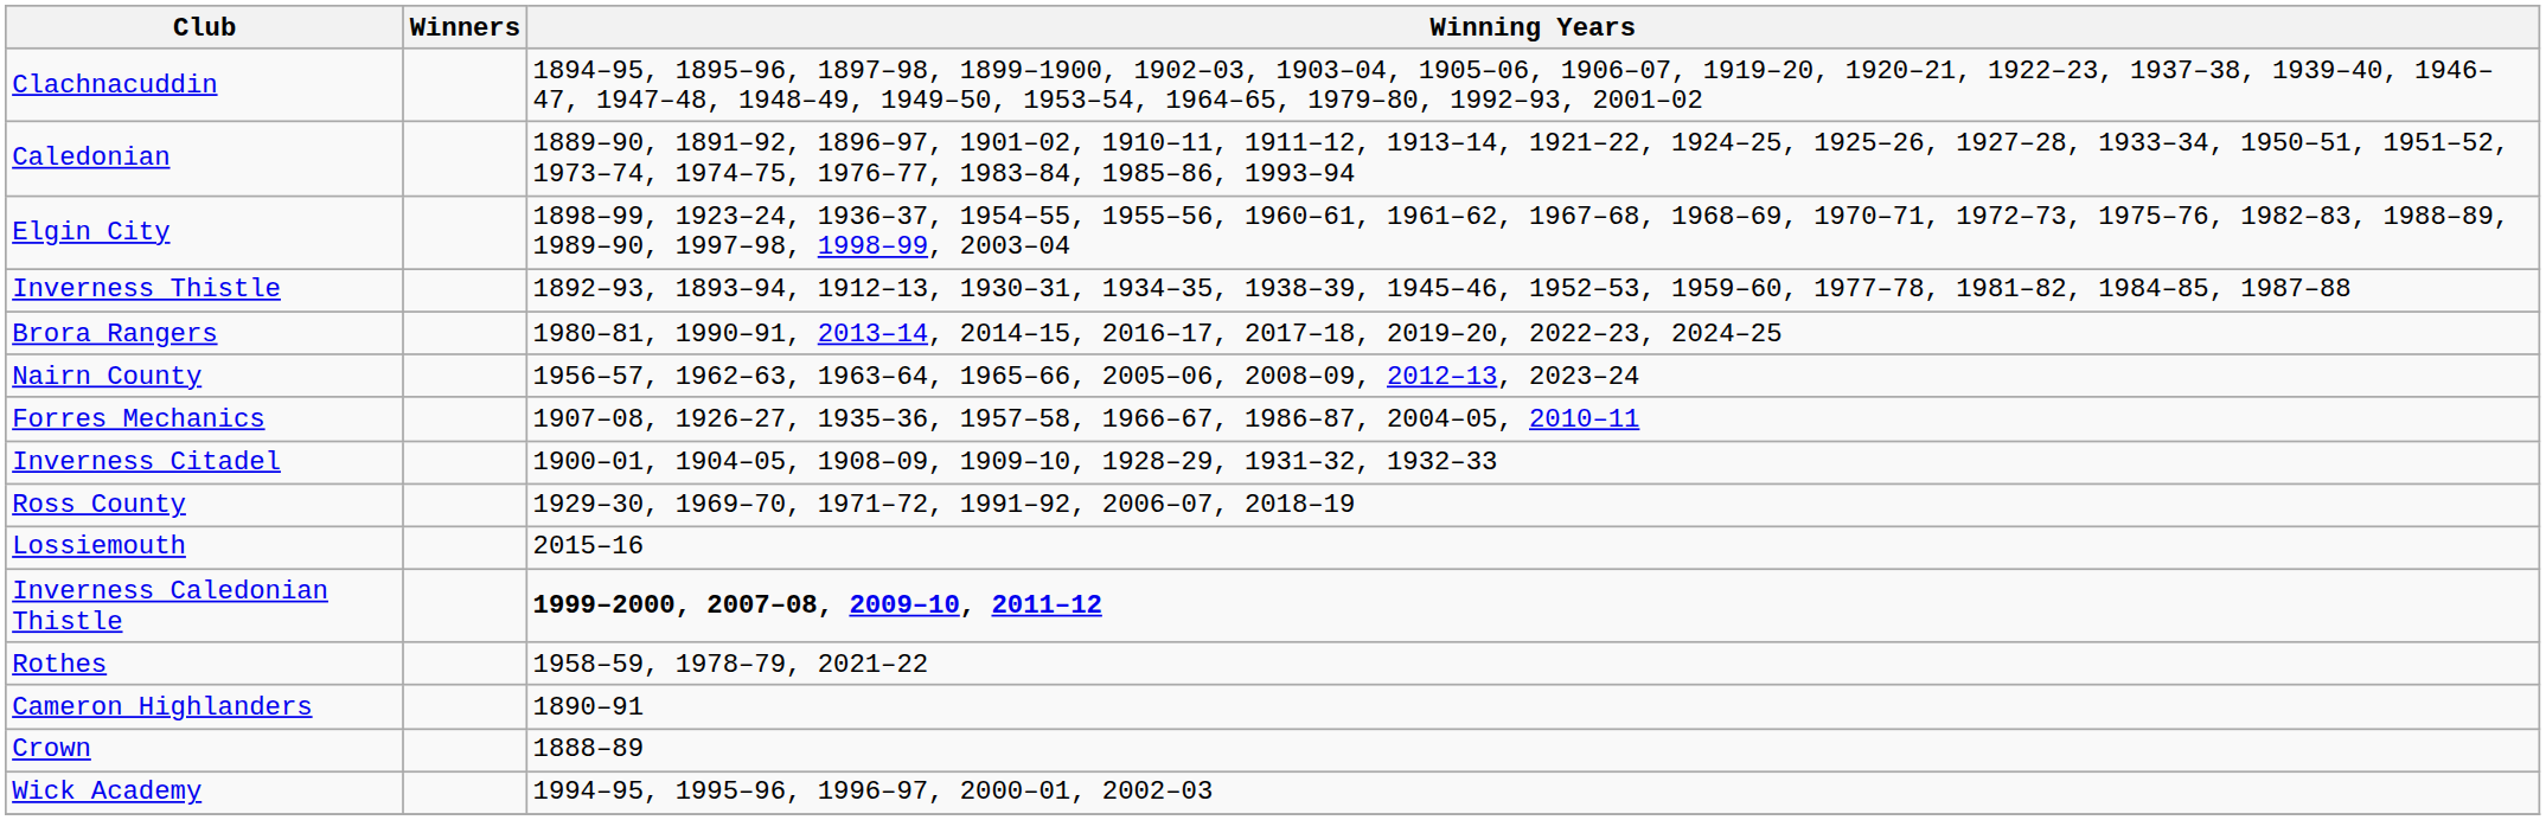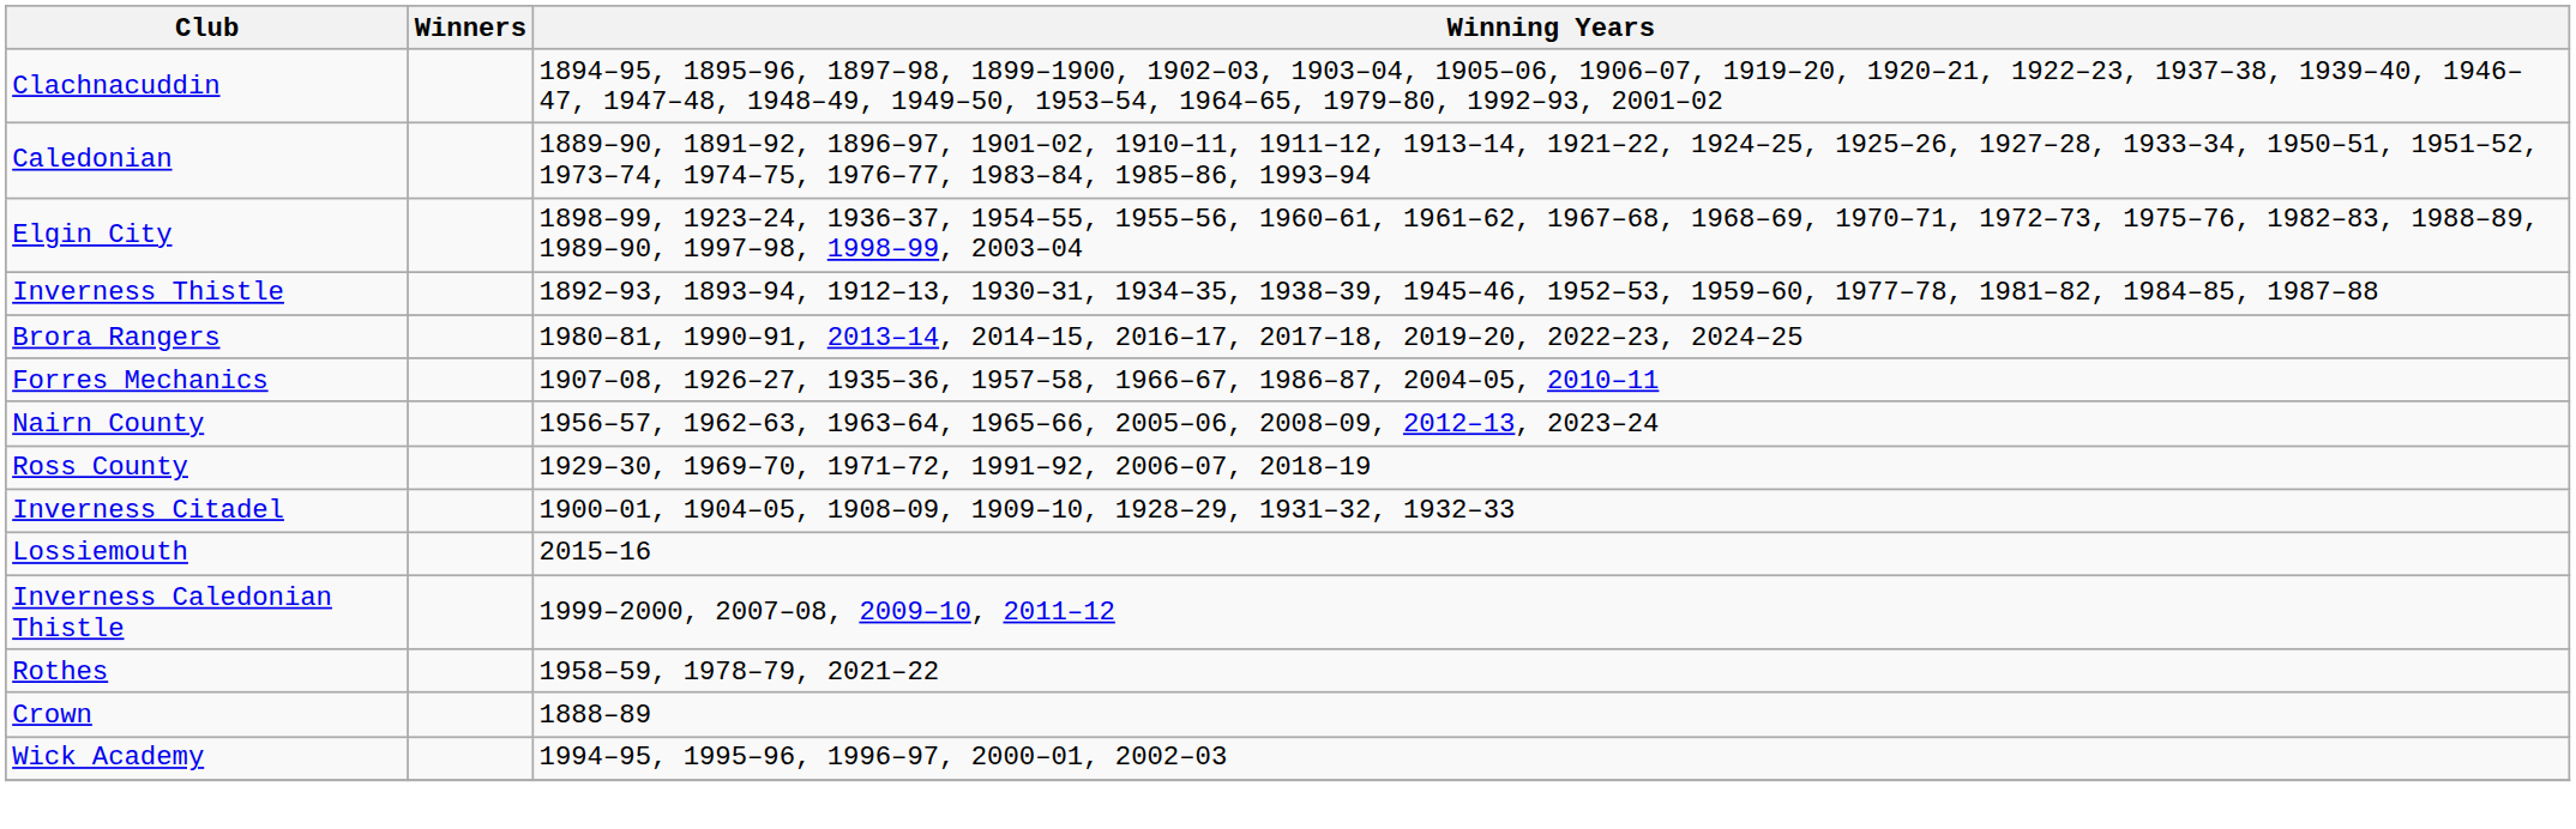 <table class="wikitable">
 <tr>
 <th width=190>Club</th>
 <th>Winners</th>
 <th>Winning Years</th>
 </tr>
 <tr>
 <td><a href='#'>Clachnacuddin</a></td>
 <td></td>
 <td>1894–95, 1895–96, 1897–98, 1899–1900, 1902–03, 1903–04, 1905–06, 1906–07, 1919–20, 1920–21, 1922–23, 1937–38, 1939–40, 1946–47, 1947–48, 1948–49, 1949–50, 1953–54, 1964–65, 1979–80, 1992–93, 2001–02</td>
 </tr>
 <tr>
 <td><a href='#'>Caledonian</a></td>
 <td></td>
 <td>1889–90, 1891–92, 1896–97, 1901–02, 1910–11, 1911–12, 1913–14, 1921–22, 1924–25, 1925–26, 1927–28, 1933–34, 1950–51, 1951–52, 1973–74, 1974–75, 1976–77, 1983–84, 1985–86, 1993–94</td>
 </tr>
 <tr>
 <td><a href='#'>Elgin City</a></td>
 <td></td>
 <td>1898–99, 1923–24, 1936–37, 1954–55, 1955–56, 1960–61, 1961–62, 1967–68, 1968–69, 1970–71, 1972–73, 1975–76, 1982–83, 1988–89, 1989–90, 1997–98, <a href='#'>1998–99</a>, 2003–04</td>
 </tr>
 <tr>
 <td><a href='#'>Inverness Thistle</a></td>
 <td></td>
 <td>1892–93, 1893–94, 1912–13, 1930–31, 1934–35, 1938–39, 1945–46, 1952–53, 1959–60, 1977–78, 1981–82, 1984–85, 1987–88</td>
 </tr>
 <tr>
 <td><a href='#'>Brora Rangers</a></td>
 <td></td>
 <td>1980–81, 1990–91, <a href='#'>2013–14</a>, 2014–15, 2016–17, 2017–18, 2019–20, 2022–23, 2024–25</td>
 </tr>
 <tr>
+<td><a href='#'>Forres Mechanics</a></td>
+<td></td>
+<td>1907–08, 1926–27,  1935–36, 1957–58, 1966–67, 1986–87, 2004–05, <a href='#'>2010–11</a></td>
+</tr>
+<tr>
 <td><a href='#'>Nairn County</a></td>
 <td></td>
 <td>1956–57, 1962–63, 1963–64, 1965–66, 2005–06, 2008–09, <a href='#'>2012–13</a>, 2023–24</td>
 </tr>
 <tr>
-<td><a href='#'>Forres Mechanics</a></td>
+<td><a href='#'>Ross County</a></td>
 <td></td>
-<td>1907–08, 1926–27,  1935–36, 1957–58, 1966–67, 1986–87, 2004–05, <a href='#'>2010–11</a></td>
+<td>1929–30, 1969–70, 1971–72, 1991–92, 2006–07, 2018–19</td>
 </tr>
 <tr>
 <td><a href='#'>Inverness Citadel</a></td>
 <td></td>
 <td>1900–01, 1904–05, 1908–09, 1909–10, 1928–29, 1931–32, 1932–33</td>
-</tr>
-<tr>
-<td><a href='#'>Ross County</a></td>
-<td></td>
-<td>1929–30, 1969–70, 1971–72, 1991–92, 2006–07, 2018–19</td>
 </tr>
 <tr>
 <td><a href='#'>Lossiemouth</a></td>
 <td></td>
 <td>2015–16</td>
 </tr>
 <tr>
 <td><a href='#'>Inverness Caledonian Thistle</a></td>
 <td></td>
-<td><strong>1999–2000, 2007–08, <a href='#'>2009–10</a>, <a href='#'>2011–12</a></strong></td>
+<td>1999–2000, 2007–08, <a href='#'>2009–10</a>, <a href='#'>2011–12</a></td>
 </tr>
 <tr>
 <td><a href='#'>Rothes</a></td>
 <td></td>
 <td>1958–59, 1978–79, 2021–22</td>
-</tr>
-<tr>
-<td><a href='#'>Cameron Highlanders</a></td>
-<td></td>
-<td>1890–91</td>
 </tr>
 <tr>
 <td><a href='#'>Crown</a></td>
 <td></td>
 <td>1888–89</td>
 </tr>
 <tr>
 <td><a href='#'>Wick Academy</a></td>
 <td></td>
 <td>1994–95, 1995–96, 1996–97, 2000–01, 2002–03</td>
 </tr>
 <tr>
 </tr>
 </table>
